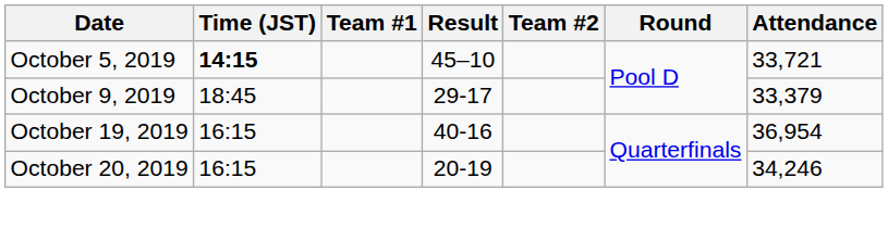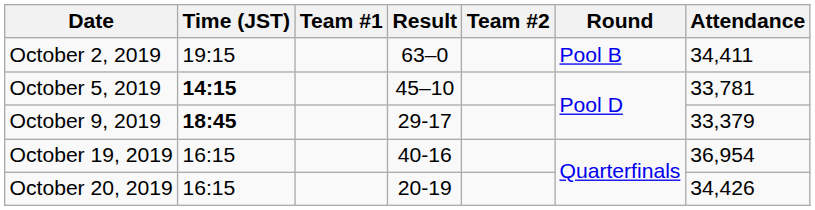 <table class="wikitable" style="text-align: left;">
 <tr>
 <th>Date</th>
 <th>Time (JST)</th>
 <th>Team #1</th>
 <th>Result</th>
 <th>Team #2</th>
 <th>Round</th>
 <th>Attendance</th>
 </tr>
 <tr>
+<td>October 2, 2019</td>
+<td>19:15</td>
+<td></td>
+<td style="text-align:center;">63–0</td>
+<td></td>
+<td><a href='#'>Pool B</a></td>
+<td>34,411</td>
+</tr>
+<tr>
 <td>October 5, 2019</td>
 <td><strong>14:15</strong></td>
 <td></td>
 <td style="text-align:center;">45–10</td>
 <td></td>
 <td rowspan="2"><a href='#'>Pool D</a></td>
-<td>33,721</td>
+<td>33,781</td>
 </tr>
 <tr>
 <td>October 9, 2019</td>
-<td>18:45</td>
+<td><strong>18:45</strong></td>
 <td></td>
 <td style="text-align:center;">29-17</td>
 <td></td>
 <td>33,379</td>
 </tr>
 <tr>
 <td>October 19, 2019</td>
 <td>16:15</td>
 <td></td>
 <td style="text-align:center;">40-16</td>
 <td></td>
 <td rowspan="2"><a href='#'>Quarterfinals</a></td>
 <td>36,954</td>
 </tr>
 <tr>
 <td>October 20, 2019</td>
 <td>16:15</td>
 <td></td>
 <td style="text-align:center;">20-19</td>
 <td></td>
-<td>34,246</td>
+<td>34,426</td>
 </tr>
 </table>
